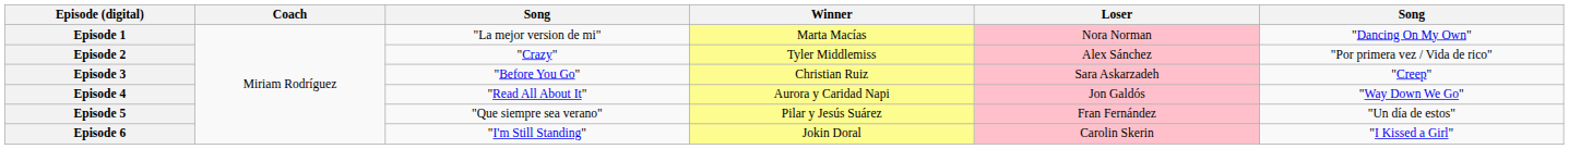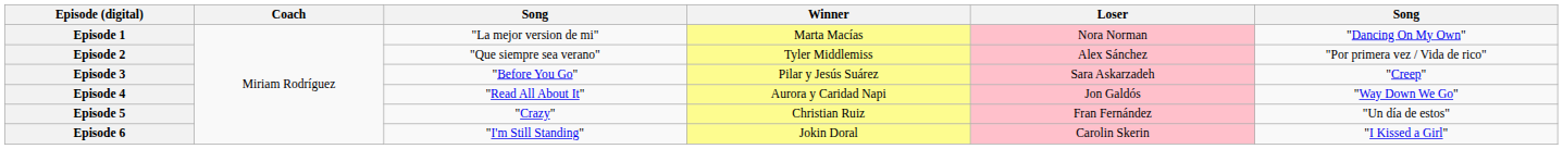 <table class="wikitable" style="text-align: center; width:100%">
 <tr>
 <th style="width:10%">Episode (digital)</th>
 <th style="width:10%">Coach</th>
 <th style="width:16%">Song</th>
 <th style="width:15%">Winner</th>
 <th style="width:15%">Loser</th>
 <th style="width:16%">Song</th>
 </tr>
 <tr>
 <th>Episode 1<br></th>
 <td rowspan="6">Miriam Rodríguez</td>
 <td>"La mejor version de mi"</td>
 <td style="background:#fdfc8f">Marta Macías</td>
 <td style="background:pink">Nora Norman</td>
 <td>"<a href='#'>Dancing On My Own</a>"</td>
 </tr>
 <tr>
 <th>Episode 2<br></th>
-<td>"<a href='#'>Crazy</a>"</td>
+<td>"Que siempre sea verano"</td>
 <td style="background:#fdfc8f">Tyler Middlemiss</td>
 <td style="background:pink">Alex Sánchez</td>
 <td>"Por primera vez / Vida de rico"</td>
 </tr>
 <tr>
 <th>Episode 3<br></th>
 <td>"<a href='#'>Before You Go</a>"</td>
-<td style="background:#fdfc8f">Christian Ruiz</td>
+<td style="background:#fdfc8f">Pilar y Jesús Suárez</td>
 <td style="background:pink">Sara Askarzadeh</td>
 <td>"<a href='#'>Creep</a>"</td>
 </tr>
 <tr>
 <th>Episode 4<br></th>
 <td>"<a href='#'>Read All About It</a>"</td>
 <td style="background:#fdfc8f">Aurora y Caridad Napi</td>
 <td style="background:pink">Jon Galdós</td>
 <td>"<a href='#'>Way Down We Go</a>"</td>
 </tr>
 <tr>
 <th>Episode 5<br></th>
-<td>"Que siempre sea verano"</td>
-<td style="background:#fdfc8f">Pilar y Jesús Suárez</td>
+<td>"<a href='#'>Crazy</a>"</td>
+<td style="background:#fdfc8f">Christian Ruiz</td>
 <td style="background:pink">Fran Fernández</td>
 <td>"Un día de estos"</td>
 </tr>
 <tr>
 <th>Episode 6<br></th>
 <td>"<a href='#'>I'm Still Standing</a>"</td>
 <td style="background:#fdfc8f">Jokin Doral</td>
 <td style="background:pink">Carolin Skerin</td>
 <td>"<a href='#'>I Kissed a Girl</a>"</td>
 </tr>
 </table>
